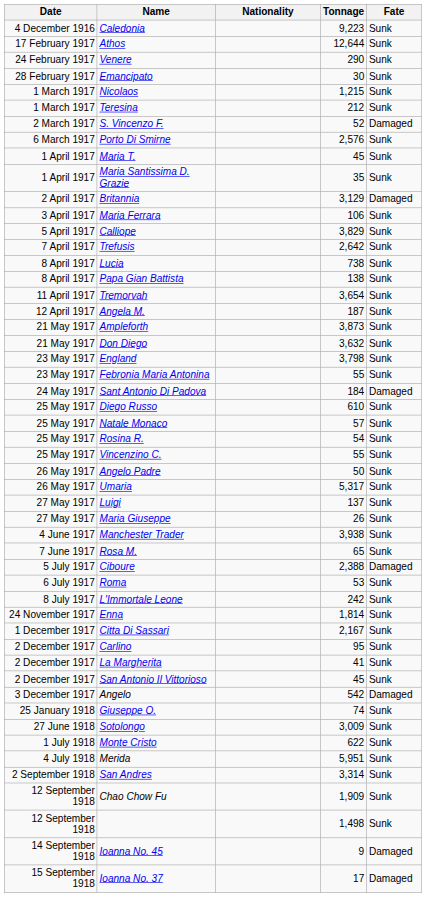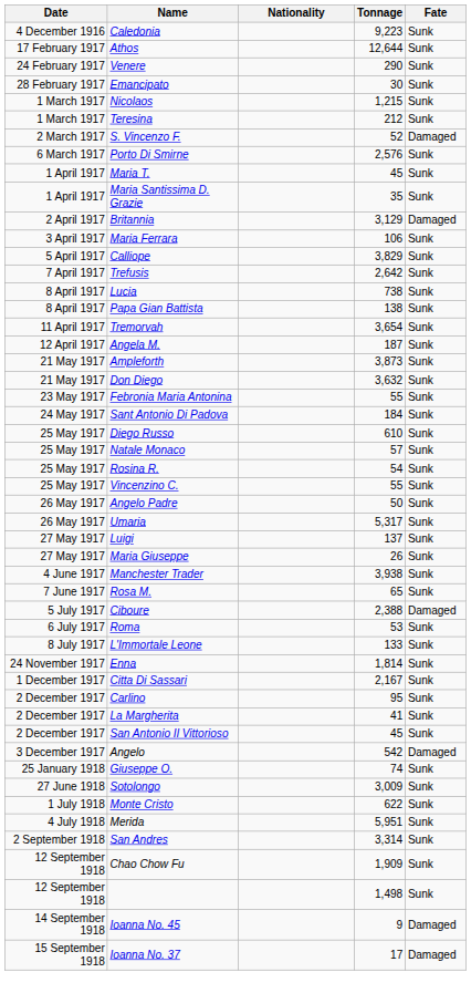 <table class="wikitable sortable">
 <tr>
 <th width="140px">Date</th>
 <th width="180px">Name</th>
 <th width="160px">Nationality</th>
 <th width="25px">Tonnage</th>
 <th width="80px">Fate</th>
 </tr>
 <tr>
 <td align="right">4 December 1916</td>
 <td align="left"><a href='#'><em>Caledonia</em></a></td>
 <td align="left"></td>
 <td align="right">9,223</td>
 <td align="left">Sunk</td>
 </tr>
 <tr>
 <td align="right">17 February 1917</td>
 <td align="left"><a href='#'><em>Athos</em></a></td>
 <td align="left"></td>
 <td align="right">12,644</td>
 <td align="left">Sunk</td>
 </tr>
 <tr>
 <td align="right">24 February 1917</td>
 <td align="left"><a href='#'><em>Venere</em></a></td>
 <td align="left"></td>
 <td align="right">290</td>
 <td align="left">Sunk</td>
 </tr>
 <tr>
 <td align="right">28 February 1917</td>
 <td align="left"><a href='#'><em>Emancipato</em></a></td>
 <td align="left"></td>
 <td align="right">30</td>
 <td align="left">Sunk</td>
 </tr>
 <tr>
 <td align="right">1 March 1917</td>
 <td align="left"><a href='#'><em>Nicolaos</em></a></td>
 <td align="left"></td>
 <td align="right">1,215</td>
 <td align="left">Sunk</td>
 </tr>
 <tr>
 <td align="right">1 March 1917</td>
 <td align="left"><a href='#'><em>Teresina</em></a></td>
 <td align="left"></td>
 <td align="right">212</td>
 <td align="left">Sunk</td>
 </tr>
 <tr>
 <td align="right">2 March 1917</td>
 <td align="left"><a href='#'><em>S. Vincenzo F.</em></a></td>
 <td align="left"></td>
 <td align="right">52</td>
 <td align="left">Damaged</td>
 </tr>
 <tr>
 <td align="right">6 March 1917</td>
 <td align="left"><a href='#'><em>Porto Di Smirne</em></a></td>
 <td align="left"></td>
 <td align="right">2,576</td>
 <td align="left">Sunk</td>
 </tr>
 <tr>
 <td align="right">1 April 1917</td>
 <td align="left"><a href='#'><em>Maria T.</em></a></td>
 <td align="left"></td>
 <td align="right">45</td>
 <td align="left">Sunk</td>
 </tr>
 <tr>
 <td align="right">1 April 1917</td>
 <td align="left"><a href='#'><em>Maria Santissima D. Grazie</em></a></td>
 <td align="left"></td>
 <td align="right">35</td>
 <td align="left">Sunk</td>
 </tr>
 <tr>
 <td align="right">2 April 1917</td>
 <td align="left"><a href='#'><em>Britannia</em></a></td>
 <td align="left"></td>
 <td align="right">3,129</td>
 <td align="left">Damaged</td>
 </tr>
 <tr>
 <td align="right">3 April 1917</td>
 <td align="left"><a href='#'><em>Maria Ferrara</em></a></td>
 <td align="left"></td>
 <td align="right">106</td>
 <td align="left">Sunk</td>
 </tr>
 <tr>
 <td align="right">5 April 1917</td>
 <td align="left"><a href='#'><em>Calliope</em></a></td>
 <td align="left"></td>
 <td align="right">3,829</td>
 <td align="left">Sunk</td>
 </tr>
 <tr>
 <td align="right">7 April 1917</td>
 <td align="left"><a href='#'><em>Trefusis</em></a></td>
 <td align="left"></td>
 <td align="right">2,642</td>
 <td align="left">Sunk</td>
 </tr>
 <tr>
 <td align="right">8 April 1917</td>
 <td align="left"><a href='#'><em>Lucia</em></a></td>
 <td align="left"></td>
 <td align="right">738</td>
 <td align="left">Sunk</td>
 </tr>
 <tr>
 <td align="right">8 April 1917</td>
 <td align="left"><a href='#'><em>Papa Gian Battista</em></a></td>
 <td align="left"></td>
 <td align="right">138</td>
 <td align="left">Sunk</td>
 </tr>
 <tr>
 <td align="right">11 April 1917</td>
 <td align="left"><a href='#'><em>Tremorvah</em></a></td>
 <td align="left"></td>
 <td align="right">3,654</td>
 <td align="left">Sunk</td>
 </tr>
 <tr>
 <td align="right">12 April 1917</td>
 <td align="left"><a href='#'><em>Angela M.</em></a></td>
 <td align="left"></td>
 <td align="right">187</td>
 <td align="left">Sunk</td>
 </tr>
 <tr>
 <td align="right">21 May 1917</td>
 <td align="left"><a href='#'><em>Ampleforth</em></a></td>
 <td align="left"></td>
 <td align="right">3,873</td>
 <td align="left">Sunk</td>
 </tr>
 <tr>
 <td align="right">21 May 1917</td>
 <td align="left"><a href='#'><em>Don Diego</em></a></td>
 <td align="left"></td>
 <td align="right">3,632</td>
 <td align="left">Sunk</td>
 </tr>
 <tr>
 <td align="right">23 May 1917</td>
-<td align="left"><a href='#'><em>England</em></a></td>
-<td align="left"></td>
-<td align="right">3,798</td>
-<td align="left">Sunk</td>
-</tr>
-<tr>
-<td align="right">23 May 1917</td>
 <td align="left"><a href='#'><em>Febronia Maria Antonina</em></a></td>
 <td align="left"></td>
 <td align="right">55</td>
 <td align="left">Sunk</td>
 </tr>
 <tr>
 <td align="right">24 May 1917</td>
 <td align="left"><a href='#'><em>Sant Antonio Di Padova</em></a></td>
 <td align="left"></td>
 <td align="right">184</td>
-<td align="left">Damaged</td>
+<td align="left">Sunk</td>
 </tr>
 <tr>
 <td align="right">25 May 1917</td>
 <td align="left"><a href='#'><em>Diego Russo</em></a></td>
 <td align="left"></td>
 <td align="right">610</td>
 <td align="left">Sunk</td>
 </tr>
 <tr>
 <td align="right">25 May 1917</td>
 <td align="left"><a href='#'><em>Natale Monaco</em></a></td>
 <td align="left"></td>
 <td align="right">57</td>
 <td align="left">Sunk</td>
 </tr>
 <tr>
 <td align="right">25 May 1917</td>
 <td align="left"><a href='#'><em>Rosina R.</em></a></td>
 <td align="left"></td>
 <td align="right">54</td>
 <td align="left">Sunk</td>
 </tr>
 <tr>
 <td align="right">25 May 1917</td>
 <td align="left"><a href='#'><em>Vincenzino C.</em></a></td>
 <td align="left"></td>
 <td align="right">55</td>
 <td align="left">Sunk</td>
 </tr>
 <tr>
 <td align="right">26 May 1917</td>
 <td align="left"><a href='#'><em>Angelo Padre</em></a></td>
 <td align="left"></td>
 <td align="right">50</td>
 <td align="left">Sunk</td>
 </tr>
 <tr>
 <td align="right">26 May 1917</td>
 <td align="left"><a href='#'><em>Umaria</em></a></td>
 <td align="left"></td>
 <td align="right">5,317</td>
 <td align="left">Sunk</td>
 </tr>
 <tr>
 <td align="right">27 May 1917</td>
 <td align="left"><a href='#'><em>Luigi</em></a></td>
 <td align="left"></td>
 <td align="right">137</td>
 <td align="left">Sunk</td>
 </tr>
 <tr>
 <td align="right">27 May 1917</td>
 <td align="left"><a href='#'><em>Maria Giuseppe</em></a></td>
 <td align="left"></td>
 <td align="right">26</td>
 <td align="left">Sunk</td>
 </tr>
 <tr>
 <td align="right">4 June 1917</td>
 <td align="left"><a href='#'><em>Manchester Trader</em></a></td>
 <td align="left"></td>
 <td align="right">3,938</td>
 <td align="left">Sunk</td>
 </tr>
 <tr>
 <td align="right">7 June 1917</td>
 <td align="left"><a href='#'><em>Rosa M.</em></a></td>
 <td align="left"></td>
 <td align="right">65</td>
 <td align="left">Sunk</td>
 </tr>
 <tr>
 <td align="right">5 July 1917</td>
 <td align="left"><a href='#'><em>Ciboure</em></a></td>
 <td align="left"></td>
 <td align="right">2,388</td>
 <td align="left">Damaged</td>
 </tr>
 <tr>
 <td align="right">6 July 1917</td>
 <td align="left"><a href='#'><em>Roma</em></a></td>
 <td align="left"></td>
 <td align="right">53</td>
 <td align="left">Sunk</td>
 </tr>
 <tr>
 <td align="right">8 July 1917</td>
 <td align="left"><a href='#'><em>L'Immortale Leone</em></a></td>
 <td align="left"></td>
-<td align="right">242</td>
+<td align="right">133</td>
 <td align="left">Sunk</td>
 </tr>
 <tr>
 <td align="right">24 November 1917</td>
 <td align="left"><a href='#'><em>Enna</em></a></td>
 <td align="left"></td>
 <td align="right">1,814</td>
 <td align="left">Sunk</td>
 </tr>
 <tr>
 <td align="right">1 December 1917</td>
 <td align="left"><a href='#'><em>Citta Di Sassari</em></a></td>
 <td align="left"></td>
 <td align="right">2,167</td>
 <td align="left">Sunk</td>
 </tr>
 <tr>
 <td align="right">2 December 1917</td>
 <td align="left"><a href='#'><em>Carlino</em></a></td>
 <td align="left"></td>
 <td align="right">95</td>
 <td align="left">Sunk</td>
 </tr>
 <tr>
 <td align="right">2 December 1917</td>
 <td align="left"><a href='#'><em>La Margherita</em></a></td>
 <td align="left"></td>
 <td align="right">41</td>
 <td align="left">Sunk</td>
 </tr>
 <tr>
 <td align="right">2 December 1917</td>
 <td align="left"><a href='#'><em>San Antonio Il Vittorioso</em></a></td>
 <td align="left"></td>
 <td align="right">45</td>
 <td align="left">Sunk</td>
 </tr>
 <tr>
 <td align="right">3 December 1917</td>
 <td align="left"><em>Angelo</em></td>
 <td align="left"></td>
 <td align="right">542</td>
 <td align="left">Damaged</td>
 </tr>
 <tr>
 <td align="right">25 January 1918</td>
 <td align="left"><a href='#'><em>Giuseppe O.</em></a></td>
 <td align="left"></td>
 <td align="right">74</td>
 <td align="left">Sunk</td>
 </tr>
 <tr>
 <td align="right">27 June 1918</td>
 <td align="left"><a href='#'><em>Sotolongo</em></a></td>
 <td align="left"></td>
 <td align="right">3,009</td>
 <td align="left">Sunk</td>
 </tr>
 <tr>
 <td align="right">1 July 1918</td>
 <td align="left"><a href='#'><em>Monte Cristo</em></a></td>
 <td align="left"></td>
 <td align="right">622</td>
 <td align="left">Sunk</td>
 </tr>
 <tr>
 <td align="right">4 July 1918</td>
 <td align="left"><em>Merida</em></td>
 <td align="left"></td>
 <td align="right">5,951</td>
 <td align="left">Sunk</td>
 </tr>
 <tr>
 <td align="right">2 September 1918</td>
 <td align="left"><a href='#'><em>San Andres</em></a></td>
 <td align="left"></td>
 <td align="right">3,314</td>
 <td align="left">Sunk</td>
 </tr>
 <tr>
 <td align="right">12 September 1918</td>
 <td align="left"><em>Chao Chow Fu</em></td>
 <td align="left"></td>
 <td align="right">1,909</td>
 <td align="left">Sunk</td>
 </tr>
 <tr>
 <td align="right">12 September 1918</td>
 <td align="left"></td>
 <td align="left"></td>
 <td align="right">1,498</td>
 <td align="left">Sunk</td>
 </tr>
 <tr>
 <td align="right">14 September 1918</td>
 <td align="left"><a href='#'><em>Ioanna No. 45</em></a></td>
 <td align="left"></td>
 <td align="right">9</td>
 <td align="left">Damaged</td>
 </tr>
 <tr>
 <td align="right">15 September 1918</td>
 <td align="left"><a href='#'><em>Ioanna No. 37</em></a></td>
 <td align="left"></td>
 <td align="right">17</td>
 <td align="left">Damaged</td>
 </tr>
 </table>
